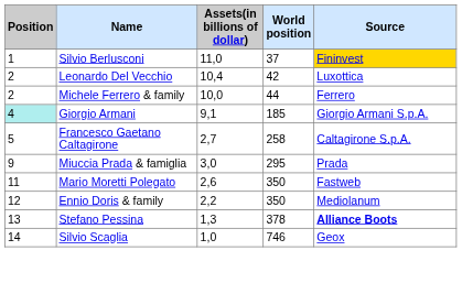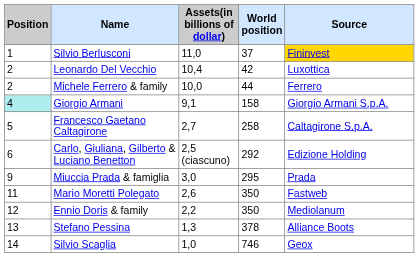 <table border=1 style="border-collapse:collapse; font-size:90%;" cellpadding=3 cellspacing=0 width=90%>
 <tr>
 <td align="center" bgcolor="#CCCCCC" width="5%"><strong>Position</strong></td>
 <td bgcolor="#D0E7FF" align="center" width="35%"><strong>Name</strong></td>
 <td bgcolor="#cccccc" align="center" width="15%"><strong>Assets(in billions of <a href='#'>dollar</a>)</strong></td>
 <td bgcolor="#D0E7FF" align="center" width="10%"><strong>World position</strong></td>
 <td bgcolor="#D0E7FF" align="center" width="35%"><strong>Source</strong></td>
 </tr>
 <tr>
 <td>1</td>
 <td><a href='#'>Silvio Berlusconi</a></td>
 <td>11,0</td>
 <td>37</td>
 <td style="background: gold;"><a href='#'>Fininvest</a></td>
 </tr>
 <tr>
 <td>2</td>
 <td><a href='#'>Leonardo Del Vecchio</a></td>
 <td>10,4</td>
 <td>42</td>
 <td><a href='#'>Luxottica</a></td>
 </tr>
 <tr>
 <td>2</td>
 <td><a href='#'>Michele Ferrero</a> & family</td>
 <td>10,0</td>
 <td>44</td>
 <td><a href='#'>Ferrero</a></td>
 </tr>
 <tr>
 <td style="background: paleturquoise;">4</td>
 <td><a href='#'>Giorgio Armani</a></td>
 <td>9,1</td>
-<td>185</td>
+<td>158</td>
 <td><a href='#'>Giorgio Armani S.p.A.</a></td>
 </tr>
 <tr>
 <td>5</td>
 <td><a href='#'>Francesco Gaetano Caltagirone</a></td>
 <td>2,7</td>
 <td>258</td>
 <td><a href='#'>Caltagirone S.p.A.</a></td>
+</tr>
+<tr>
+<td>6</td>
+<td><a href='#'>Carlo</a>, <a href='#'>Giuliana</a>, <a href='#'>Gilberto</a> & <a href='#'>Luciano Benetton</a></td>
+<td>2,5 (ciascuno)</td>
+<td>292</td>
+<td><a href='#'>Edizione Holding</a></td>
 </tr>
 <tr>
 <td>9</td>
 <td><a href='#'>Miuccia Prada</a> & famiglia</td>
 <td>3,0</td>
 <td>295</td>
 <td><a href='#'>Prada</a></td>
 </tr>
 <tr>
 <td>11</td>
 <td><a href='#'>Mario Moretti Polegato</a></td>
 <td>2,6</td>
 <td>350</td>
 <td><a href='#'>Fastweb</a></td>
 </tr>
 <tr>
 <td>12</td>
 <td><a href='#'>Ennio Doris</a> & family</td>
 <td>2,2</td>
 <td>350</td>
 <td><a href='#'>Mediolanum</a></td>
 </tr>
 <tr>
 <td>13</td>
 <td><a href='#'>Stefano Pessina</a></td>
 <td>1,3</td>
 <td>378</td>
-<td><strong><a href='#'>Alliance Boots</a></strong></td>
+<td><a href='#'>Alliance Boots</a></td>
 </tr>
 <tr>
 <td>14</td>
 <td><a href='#'>Silvio Scaglia</a></td>
 <td>1,0</td>
 <td>746</td>
 <td><a href='#'>Geox</a></td>
 </tr>
 </table>
